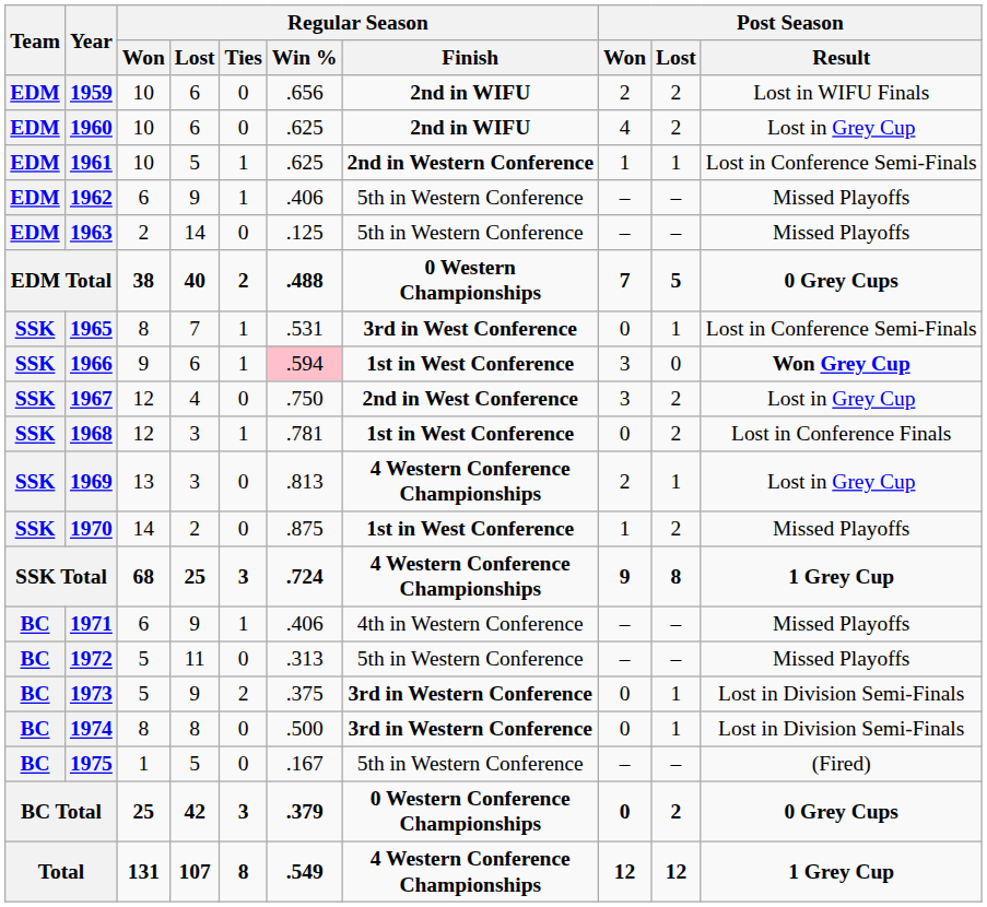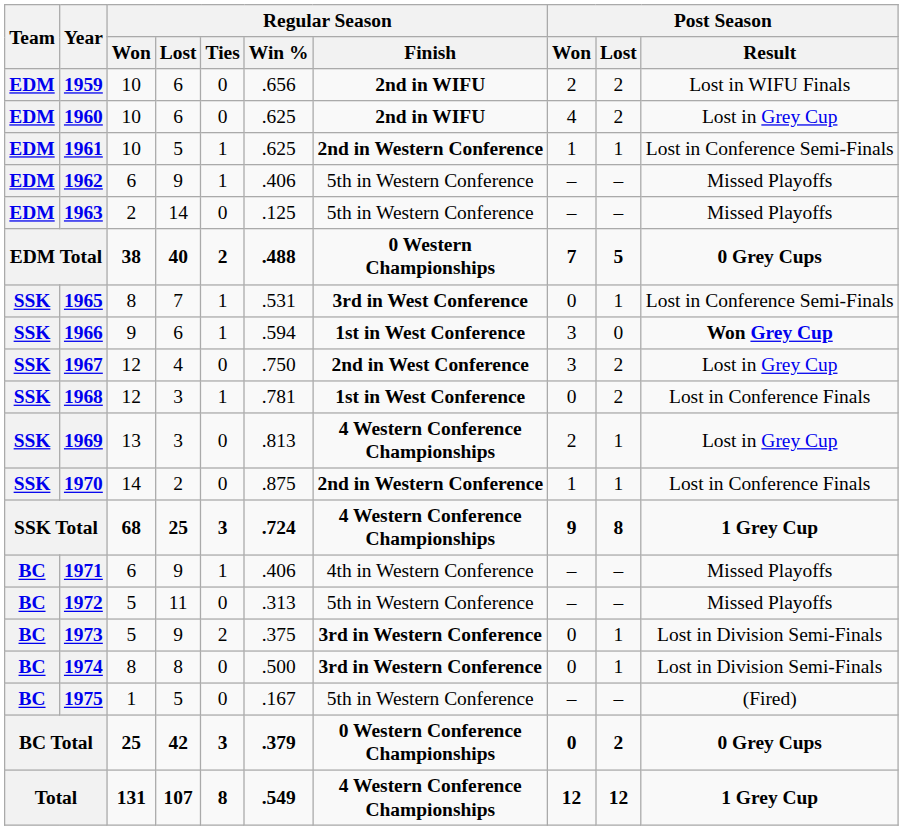 <table class="wikitable" style="font-size: 95%; text-align:center;">
 <tr>
 <th rowspan="2">Team</th>
 <th rowspan="2">Year</th>
 <th colspan="5">Regular Season</th>
 <th colspan="4">Post Season</th>
 </tr>
 <tr>
 <th>Won</th>
 <th>Lost</th>
 <th>Ties</th>
 <th>Win %</th>
 <th>Finish</th>
 <th>Won</th>
 <th>Lost</th>
 <th>Result</th>
 </tr>
 <tr>
 <th><a href='#'>EDM</a></th>
 <th><a href='#'>1959</a></th>
 <td>10</td>
 <td>6</td>
 <td>0</td>
 <td>.656</td>
 <td><strong>2nd in WIFU</strong></td>
 <td>2</td>
 <td>2</td>
 <td>Lost in WIFU Finals</td>
 </tr>
 <tr>
 <th><a href='#'>EDM</a></th>
 <th><a href='#'>1960</a></th>
 <td>10</td>
 <td>6</td>
 <td>0</td>
 <td>.625</td>
 <td><strong>2nd in WIFU</strong></td>
 <td>4</td>
 <td>2</td>
 <td>Lost in <a href='#'>Grey Cup</a></td>
 </tr>
 <tr>
 <th><a href='#'>EDM</a></th>
 <th><a href='#'>1961</a></th>
 <td>10</td>
 <td>5</td>
 <td>1</td>
 <td>.625</td>
 <td><strong>2nd in Western Conference</strong></td>
 <td>1</td>
 <td>1</td>
 <td>Lost in Conference Semi-Finals</td>
 </tr>
 <tr>
 <th><a href='#'>EDM</a></th>
 <th><a href='#'>1962</a></th>
 <td>6</td>
 <td>9</td>
 <td>1</td>
 <td>.406</td>
 <td>5th in Western Conference</td>
 <td>–</td>
 <td>–</td>
 <td>Missed Playoffs</td>
 </tr>
 <tr>
 <th><a href='#'>EDM</a></th>
 <th><a href='#'>1963</a></th>
 <td>2</td>
 <td>14</td>
 <td>0</td>
 <td>.125</td>
 <td>5th in Western Conference</td>
 <td>–</td>
 <td>–</td>
 <td>Missed Playoffs</td>
 </tr>
 <tr>
 <th colspan="2"><strong>EDM Total</strong></th>
 <td><strong>38</strong></td>
 <td><strong>40</strong></td>
 <td><strong>2</strong></td>
 <td><strong>.488</strong></td>
 <td><strong>0 Western<br>Championships</strong></td>
 <td><strong>7</strong></td>
 <td><strong>5</strong></td>
 <td><strong>0 Grey Cups</strong></td>
 </tr>
 <tr>
 <th><a href='#'>SSK</a></th>
 <th><a href='#'>1965</a></th>
 <td>8</td>
 <td>7</td>
 <td>1</td>
 <td>.531</td>
 <td><strong>3rd in West Conference</strong></td>
 <td>0</td>
 <td>1</td>
 <td>Lost in Conference Semi-Finals</td>
 </tr>
 <tr>
 <th><a href='#'>SSK</a></th>
 <th><a href='#'>1966</a></th>
 <td>9</td>
 <td>6</td>
 <td>1</td>
-<td style="background: pink;">.594</td>
+<td>.594</td>
 <td><strong>1st in West Conference</strong></td>
 <td>3</td>
 <td>0</td>
 <td><strong>Won <a href='#'>Grey Cup</a></strong></td>
 </tr>
 <tr>
 <th><a href='#'>SSK</a></th>
 <th><a href='#'>1967</a></th>
 <td>12</td>
 <td>4</td>
 <td>0</td>
 <td>.750</td>
 <td><strong>2nd in West Conference</strong></td>
 <td>3</td>
 <td>2</td>
 <td>Lost in <a href='#'>Grey Cup</a></td>
 </tr>
 <tr>
 <th><a href='#'>SSK</a></th>
 <th><a href='#'>1968</a></th>
 <td>12</td>
 <td>3</td>
 <td>1</td>
 <td>.781</td>
 <td><strong>1st in West Conference</strong></td>
 <td>0</td>
 <td>2</td>
 <td>Lost in Conference Finals</td>
 </tr>
 <tr>
 <th><a href='#'>SSK</a></th>
 <th><a href='#'>1969</a></th>
 <td>13</td>
 <td>3</td>
 <td>0</td>
 <td>.813</td>
 <td><strong>4 Western Conference<br>Championships</strong></td>
 <td>2</td>
 <td>1</td>
 <td>Lost in <a href='#'>Grey Cup</a></td>
 </tr>
 <tr>
 <th><a href='#'>SSK</a></th>
 <th><a href='#'>1970</a></th>
 <td>14</td>
 <td>2</td>
 <td>0</td>
 <td>.875</td>
-<td><strong>1st in West Conference</strong></td>
+<td><strong>2nd in Western Conference</strong></td>
 <td>1</td>
-<td>2</td>
-<td>Missed Playoffs</td>
+<td>1</td>
+<td>Lost in Conference Finals</td>
 </tr>
 <tr>
 <th colspan="2"><strong>SSK Total</strong></th>
 <td><strong>68</strong></td>
 <td><strong>25</strong></td>
 <td><strong>3</strong></td>
 <td><strong>.724</strong></td>
 <td><strong>4 Western Conference<br>Championships</strong></td>
 <td><strong>9</strong></td>
 <td><strong>8</strong></td>
 <td><strong>1 Grey Cup</strong></td>
 </tr>
 <tr>
 <th><a href='#'>BC</a></th>
 <th><a href='#'>1971</a></th>
 <td>6</td>
 <td>9</td>
 <td>1</td>
 <td>.406</td>
 <td>4th in Western Conference</td>
 <td>–</td>
 <td>–</td>
 <td>Missed Playoffs</td>
 </tr>
 <tr>
 <th><a href='#'>BC</a></th>
 <th><a href='#'>1972</a></th>
 <td>5</td>
 <td>11</td>
 <td>0</td>
 <td>.313</td>
 <td>5th in Western Conference</td>
 <td>–</td>
 <td>–</td>
 <td>Missed Playoffs</td>
 </tr>
 <tr>
 <th><a href='#'>BC</a></th>
 <th><a href='#'>1973</a></th>
 <td>5</td>
 <td>9</td>
 <td>2</td>
 <td>.375</td>
 <td><strong>3rd in Western Conference</strong></td>
 <td>0</td>
 <td>1</td>
 <td>Lost in Division Semi-Finals</td>
 </tr>
 <tr>
 <th><a href='#'>BC</a></th>
 <th><a href='#'>1974</a></th>
 <td>8</td>
 <td>8</td>
 <td>0</td>
 <td>.500</td>
 <td><strong>3rd in Western Conference</strong></td>
 <td>0</td>
 <td>1</td>
 <td>Lost in Division Semi-Finals</td>
 </tr>
 <tr>
 <th><a href='#'>BC</a></th>
 <th><a href='#'>1975</a></th>
 <td>1</td>
 <td>5</td>
 <td>0</td>
 <td>.167</td>
 <td>5th in Western Conference</td>
 <td>–</td>
 <td>–</td>
 <td>(Fired)</td>
 </tr>
 <tr>
 <th colspan="2"><strong>BC Total</strong></th>
 <td><strong>25</strong></td>
 <td><strong>42</strong></td>
 <td><strong>3</strong></td>
 <td><strong>.379</strong></td>
 <td><strong>0 Western Conference<br>Championships</strong></td>
 <td><strong>0</strong></td>
 <td><strong>2</strong></td>
 <td><strong>0 Grey Cups</strong></td>
 </tr>
 <tr>
 <th colspan="2"><strong>Total</strong></th>
 <td><strong>131</strong></td>
 <td><strong>107</strong></td>
 <td><strong>8</strong></td>
 <td><strong>.549</strong></td>
 <td><strong>4 Western Conference<br>Championships</strong></td>
 <td><strong>12</strong></td>
 <td><strong>12</strong></td>
 <td><strong>1 Grey Cup</strong></td>
 </tr>
 </table>
